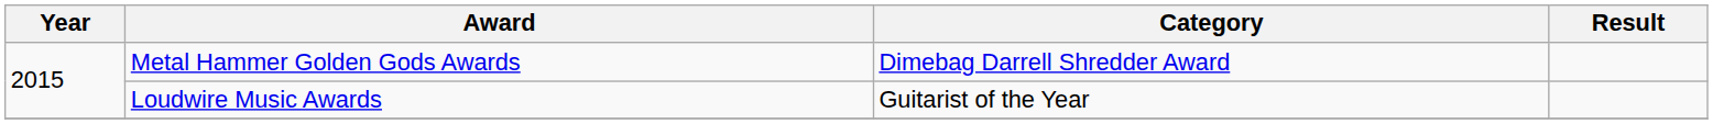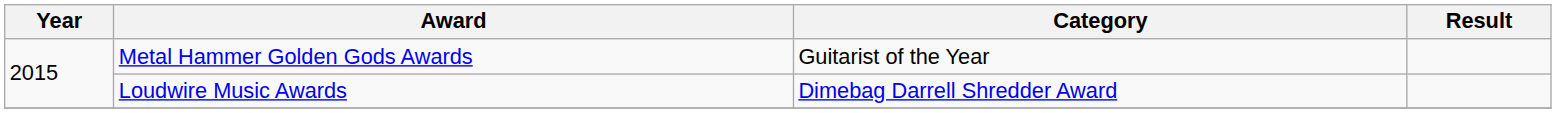 <table class="wikitable" style="width:90%;">
 <tr>
 <th>Year</th>
 <th>Award</th>
 <th>Category</th>
 <th>Result</th>
 </tr>
 <tr>
 <td rowspan="2">2015</td>
 <td><a href='#'>Metal Hammer Golden Gods Awards</a></td>
-<td><a href='#'>Dimebag Darrell Shredder Award</a></td>
+<td>Guitarist of the Year</td>
 <td></td>
 </tr>
 <tr>
 <td><a href='#'>Loudwire Music Awards</a></td>
-<td>Guitarist of the Year</td>
+<td><a href='#'>Dimebag Darrell Shredder Award</a></td>
 <td></td>
 </tr>
 <tr>
 </tr>
 </table>
